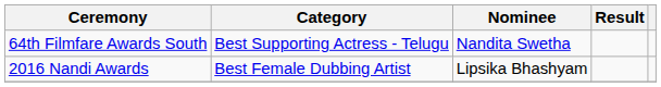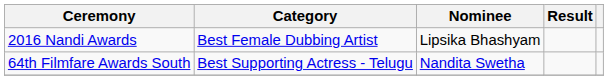 <table class="wikitable">
 <tr>
 <th>Ceremony</th>
 <th>Category</th>
 <th>Nominee</th>
 <th>Result</th>
 <th></th>
 </tr>
 <tr>
+<td><a href='#'>2016 Nandi Awards</a></td>
+<td><a href='#'>Best Female Dubbing Artist</a></td>
+<td>Lipsika Bhashyam</td>
+<td></td>
+<td></td>
+</tr>
+<tr>
 <td><a href='#'>64th Filmfare Awards South</a></td>
 <td><a href='#'>Best Supporting Actress - Telugu</a></td>
 <td><a href='#'>Nandita Swetha</a></td>
 <td></td>
 <td></td>
 </tr>
 <tr>
-<td><a href='#'>2016 Nandi Awards</a></td>
-<td><a href='#'>Best Female Dubbing Artist</a></td>
-<td>Lipsika Bhashyam</td>
-<td></td>
-<td></td>
-</tr>
-<tr>
 </tr>
 </table>
